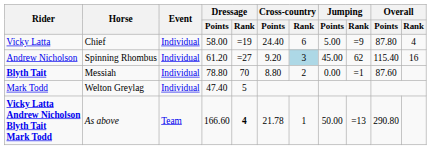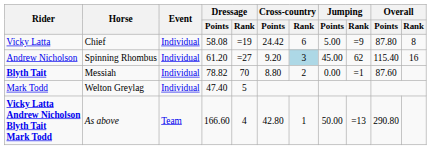 <table class=wikitable style="font-size:90%">
 <tr>
 <th rowspan=2>Rider</th>
 <th rowspan=2>Horse</th>
 <th rowspan=2>Event</th>
 <th colspan=2>Dressage</th>
 <th colspan=2>Cross-country</th>
 <th colspan=2>Jumping</th>
 <th colspan=2>Overall</th>
 </tr>
 <tr style="font-size:95%">
 <th>Points</th>
 <th>Rank</th>
 <th>Points</th>
 <th>Rank</th>
 <th>Points</th>
 <th>Rank</th>
 <th>Points</th>
 <th>Rank</th>
 </tr>
 <tr align=center>
 <td align=left><a href='#'>Vicky Latta</a></td>
 <td align=left>Chief</td>
 <td align=left><a href='#'>Individual</a></td>
-<td>58.00</td>
+<td>58.08</td>
 <td>=19</td>
-<td>24.40</td>
+<td>24.42</td>
 <td>6</td>
 <td>5.00</td>
 <td>=9</td>
 <td>87.80</td>
-<td>4</td>
+<td>8</td>
 </tr>
 <tr align=center>
 <td align=left><a href='#'>Andrew Nicholson</a></td>
 <td align=left>Spinning Rhombus</td>
 <td align=left><a href='#'>Individual</a></td>
 <td>61.20</td>
 <td>=27</td>
 <td>9.20</td>
 <td style="background: lightblue;">3</td>
 <td>45.00</td>
 <td>62</td>
 <td>115.40</td>
 <td>16</td>
 </tr>
 <tr align=center>
 <td align=left><strong><a href='#'>Blyth Tait</a></strong></td>
 <td align=left>Messiah</td>
 <td align=left><a href='#'>Individual</a></td>
-<td>78.80</td>
+<td>78.82</td>
 <td>70</td>
 <td>8.80</td>
 <td>2</td>
 <td>0.00</td>
 <td>=1</td>
 <td>87.60</td>
 <td></td>
 </tr>
 <tr align=center>
 <td align=left><a href='#'>Mark Todd</a></td>
 <td align=left>Welton Greylag</td>
 <td align=left><a href='#'>Individual</a></td>
 <td>47.40</td>
 <td>5</td>
 <td colspan=2></td>
 <td colspan=2></td>
 <td colspan=2></td>
 </tr>
 <tr align=center>
 <td align=left><strong><a href='#'>Vicky Latta</a><br><a href='#'>Andrew Nicholson</a><br><a href='#'>Blyth Tait</a><br><a href='#'>Mark Todd</a></strong></td>
 <td align=left><em>As above</em></td>
 <td align=left><a href='#'>Team</a></td>
 <td>166.60</td>
-<td><strong>4</strong></td>
-<td>21.78</td>
+<td>4</td>
+<td>42.80</td>
 <td>1</td>
 <td>50.00</td>
 <td>=13</td>
 <td>290.80</td>
 <td></td>
 </tr>
 </table>
